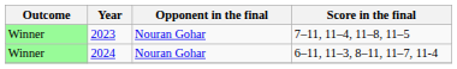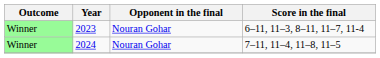 <table class="sortable wikitable">
 <tr>
 <th style="width:100px;">Outcome</th>
 <th style="width:50px;">Year</th>
 <th style="width:200px;">Opponent in the final</th>
 <th style="width:200px;">Score in the final</th>
 </tr>
 <tr>
 <td style="background:#98fb98;">Winner</td>
 <td><a href='#'>2023</a></td>
 <td> <a href='#'>Nouran Gohar</a></td>
-<td>7–11, 11–4, 11–8, 11–5</td>
+<td>6–11, 11–3, 8–11, 11–7, 11-4</td>
 </tr>
 <tr>
 <td style="background:#98fb98;">Winner</td>
 <td><a href='#'>2024</a></td>
 <td> <a href='#'>Nouran Gohar</a></td>
-<td>6–11, 11–3, 8–11, 11–7, 11-4</td>
+<td>7–11, 11–4, 11–8, 11–5</td>
 </tr>
 <tr>
 </tr>
 </table>
